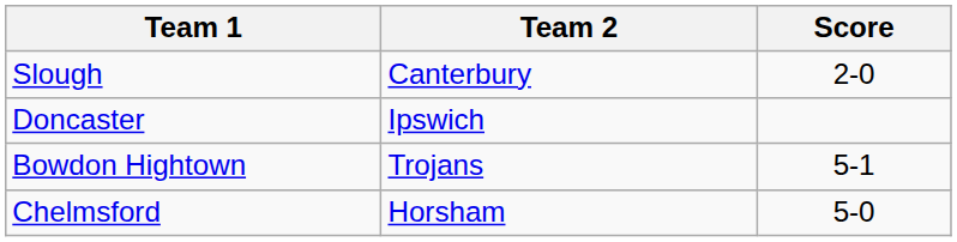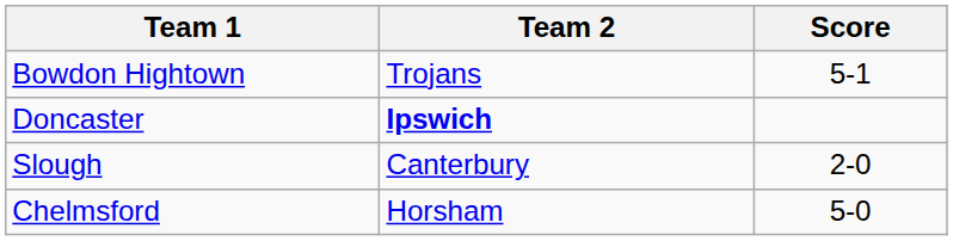 <table class="wikitable" style="font-size: 100%">
 <tr>
 <th width=200>Team 1</th>
 <th width=200>Team 2</th>
 <th width=100>Score</th>
 </tr>
 <tr>
+<td><a href='#'>Bowdon Hightown</a></td>
+<td><a href='#'>Trojans</a></td>
+<td align=center>5-1</td>
+</tr>
+<tr>
+<td><a href='#'>Doncaster</a></td>
+<td><strong><a href='#'>Ipswich</a></strong></td>
+<td align=center></td>
+</tr>
+<tr>
 <td><a href='#'>Slough</a></td>
 <td><a href='#'>Canterbury</a></td>
 <td align=center>2-0</td>
-</tr>
-<tr>
-<td><a href='#'>Doncaster</a></td>
-<td><a href='#'>Ipswich</a></td>
-<td align=center></td>
-</tr>
-<tr>
-<td><a href='#'>Bowdon Hightown</a></td>
-<td><a href='#'>Trojans</a></td>
-<td align=center>5-1</td>
 </tr>
 <tr>
 <td><a href='#'>Chelmsford</a></td>
 <td><a href='#'>Horsham</a></td>
 <td align=center>5-0</td>
 </tr>
 </table>
